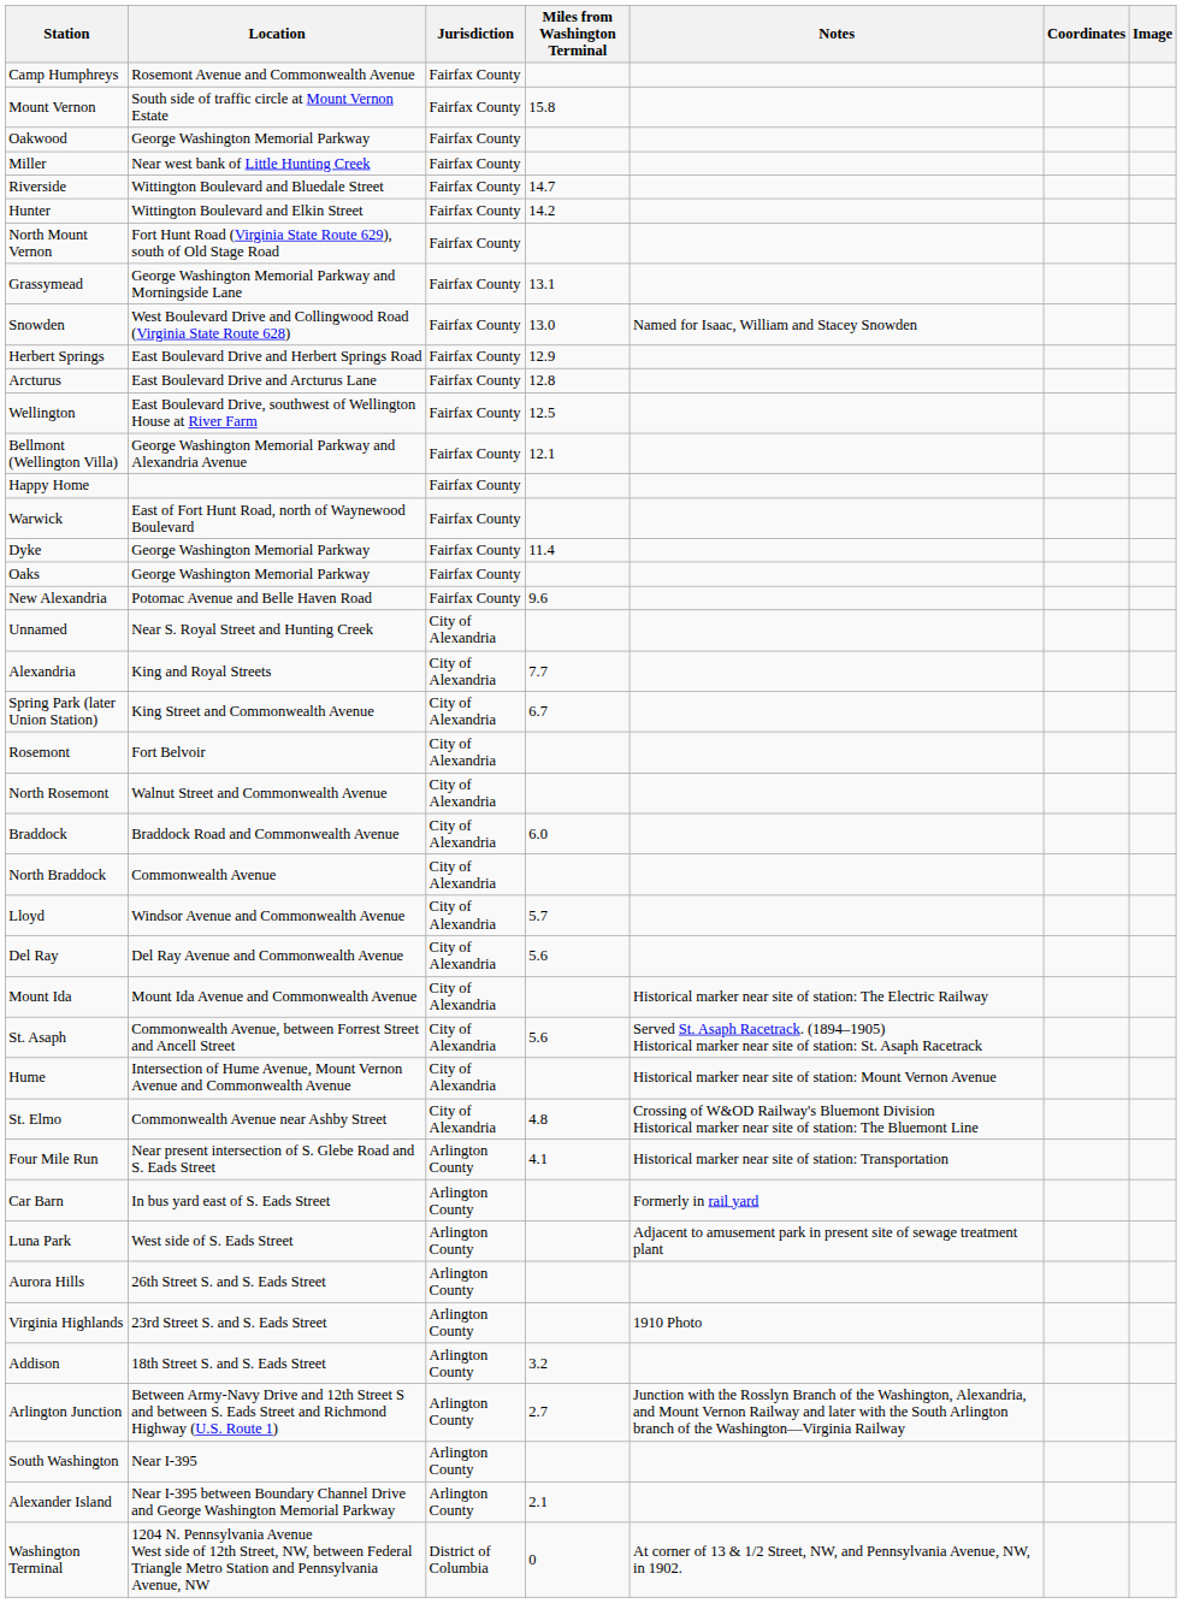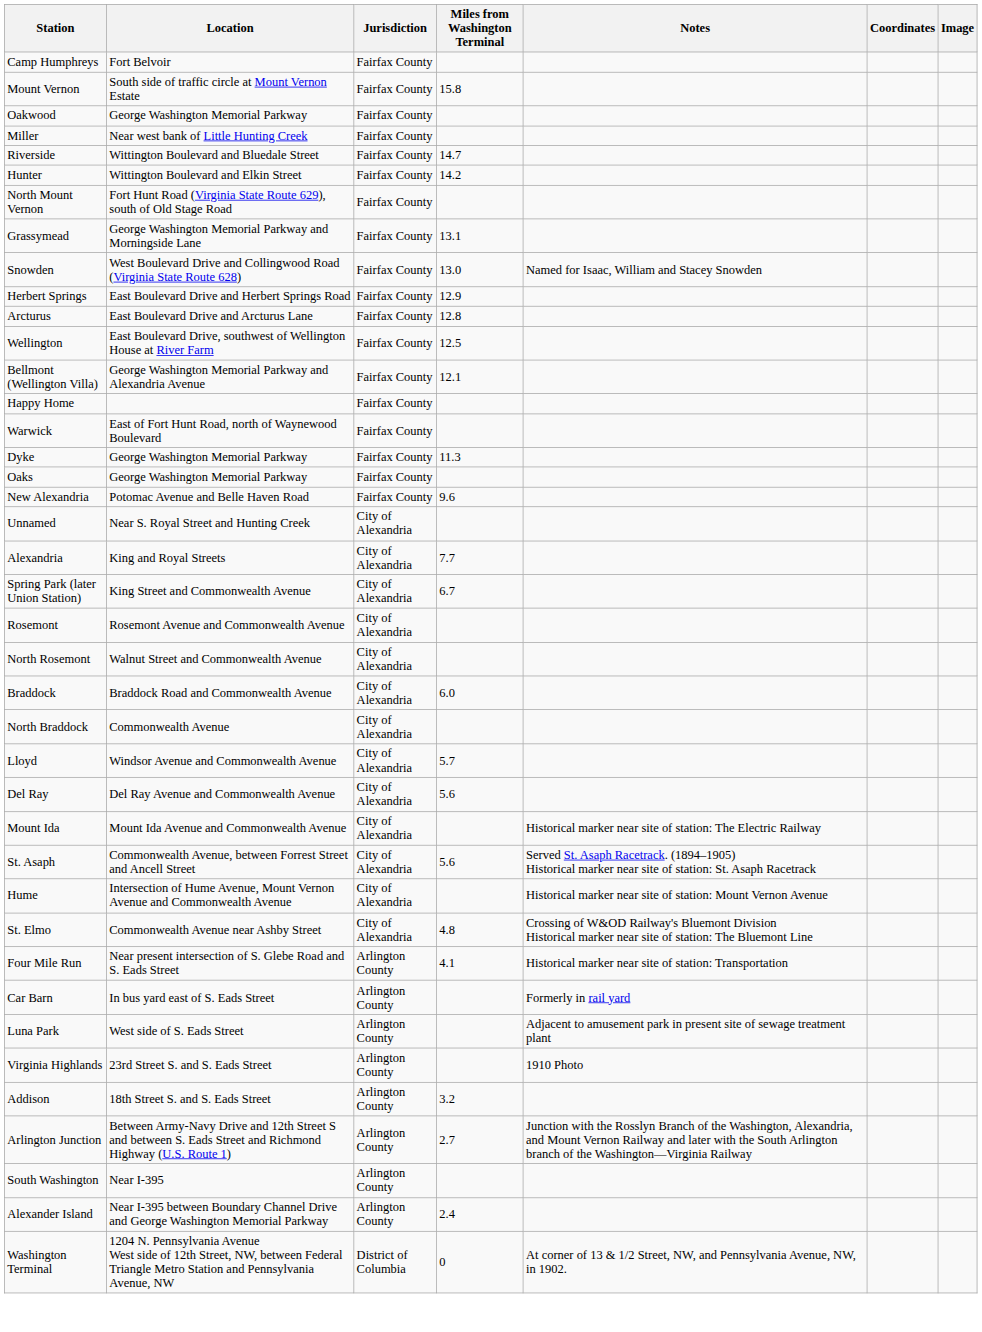 <table class="wikitable">
 <tr>
 <th>Station</th>
 <th>Location</th>
 <th>Jurisdiction</th>
 <th>Miles from <br>Washington Terminal</th>
 <th>Notes</th>
 <th>Coordinates</th>
 <th>Image</th>
 </tr>
 <tr>
 <td>Camp Humphreys</td>
-<td>Rosemont Avenue and Commonwealth Avenue</td>
+<td>Fort Belvoir</td>
 <td>Fairfax County</td>
 <td></td>
 <td></td>
 <td></td>
 <td></td>
 </tr>
 <tr>
 <td>Mount Vernon</td>
 <td>South side of traffic circle at <a href='#'>Mount Vernon</a> Estate</td>
 <td>Fairfax County</td>
 <td>15.8</td>
 <td></td>
 <td></td>
 <td></td>
 </tr>
 <tr>
 <td>Oakwood</td>
 <td>George Washington Memorial Parkway</td>
 <td>Fairfax County</td>
 <td></td>
 <td></td>
 <td></td>
 <td></td>
 </tr>
 <tr>
 <td>Miller</td>
 <td>Near west bank of <a href='#'>Little Hunting Creek</a></td>
 <td>Fairfax County</td>
 <td></td>
 <td></td>
 <td></td>
 <td></td>
 </tr>
 <tr>
 <td>Riverside</td>
 <td>Wittington Boulevard and Bluedale Street</td>
 <td>Fairfax County</td>
 <td>14.7</td>
 <td></td>
 <td><br></td>
 <td></td>
 </tr>
 <tr>
 <td>Hunter</td>
 <td>Wittington Boulevard and Elkin Street</td>
 <td>Fairfax County</td>
 <td>14.2</td>
 <td></td>
 <td></td>
 <td></td>
 </tr>
 <tr>
 <td>North Mount Vernon</td>
 <td>Fort Hunt Road (<a href='#'>Virginia State Route 629</a>), south of Old Stage Road</td>
 <td>Fairfax County</td>
 <td></td>
 <td></td>
 <td></td>
 <td></td>
 </tr>
 <tr>
 <td>Grassymead</td>
 <td>George Washington Memorial Parkway and Morningside Lane</td>
 <td>Fairfax County</td>
 <td>13.1</td>
 <td></td>
 <td></td>
 <td></td>
 </tr>
 <tr>
 <td>Snowden</td>
 <td>West Boulevard Drive and Collingwood Road (<a href='#'>Virginia State Route 628</a>)</td>
 <td>Fairfax County</td>
 <td>13.0</td>
 <td>Named for Isaac, William and Stacey Snowden</td>
 <td></td>
 <td></td>
 </tr>
 <tr>
 <td>Herbert Springs</td>
 <td>East Boulevard Drive and Herbert Springs Road</td>
 <td>Fairfax County</td>
 <td>12.9</td>
 <td></td>
 <td><br></td>
 <td></td>
 </tr>
 <tr>
 <td>Arcturus</td>
 <td>East Boulevard Drive and Arcturus Lane</td>
 <td>Fairfax County</td>
 <td>12.8</td>
 <td></td>
 <td><br></td>
 <td></td>
 </tr>
 <tr>
 <td>Wellington</td>
 <td>East Boulevard Drive, southwest of Wellington House at <a href='#'>River Farm</a></td>
 <td>Fairfax County</td>
 <td>12.5</td>
 <td></td>
 <td></td>
 <td></td>
 </tr>
 <tr>
 <td>Bellmont<br>(Wellington Villa)</td>
 <td>George Washington Memorial Parkway and Alexandria Avenue</td>
 <td>Fairfax County</td>
 <td>12.1</td>
 <td></td>
 <td></td>
 <td></td>
 </tr>
 <tr>
 <td>Happy Home</td>
 <td></td>
 <td>Fairfax County</td>
 <td></td>
 <td></td>
 <td></td>
 <td></td>
 </tr>
 <tr>
 <td>Warwick</td>
 <td>East of Fort Hunt Road, north of Waynewood Boulevard</td>
 <td>Fairfax County</td>
 <td></td>
 <td></td>
 <td></td>
 <td></td>
 </tr>
 <tr>
 <td>Dyke</td>
 <td>George Washington Memorial Parkway</td>
 <td>Fairfax County</td>
-<td>11.4</td>
+<td>11.3</td>
 <td></td>
 <td></td>
 <td></td>
 </tr>
 <tr>
 <td>Oaks</td>
 <td>George Washington Memorial Parkway</td>
 <td>Fairfax County</td>
 <td></td>
 <td></td>
 <td></td>
 <td></td>
 </tr>
 <tr>
 <td>New Alexandria</td>
 <td>Potomac Avenue and Belle Haven Road</td>
 <td>Fairfax County</td>
 <td>9.6</td>
 <td></td>
 <td></td>
 <td></td>
 </tr>
 <tr>
 <td>Unnamed</td>
 <td>Near S. Royal Street and Hunting Creek</td>
 <td>City of Alexandria</td>
 <td></td>
 <td></td>
 <td></td>
 <td></td>
 </tr>
 <tr>
 <td>Alexandria</td>
 <td>King and Royal Streets</td>
 <td>City of Alexandria</td>
 <td>7.7</td>
 <td></td>
 <td></td>
 <td></td>
 </tr>
 <tr>
 <td>Spring Park (later Union Station)</td>
 <td>King Street and Commonwealth Avenue</td>
 <td>City of Alexandria</td>
 <td>6.7</td>
 <td></td>
 <td></td>
 <td></td>
 </tr>
 <tr )>
 <td>Rosemont</td>
-<td>Fort Belvoir</td>
+<td>Rosemont Avenue and Commonwealth Avenue</td>
 <td>City of Alexandria</td>
 <td></td>
 <td></td>
 <td></td>
 <td></td>
 </tr>
 <tr>
 <td>North Rosemont</td>
 <td>Walnut Street and Commonwealth Avenue</td>
 <td>City of Alexandria</td>
 <td></td>
 <td></td>
 <td></td>
 <td></td>
 </tr>
 <tr>
 <td>Braddock</td>
 <td>Braddock Road and Commonwealth Avenue</td>
 <td>City of Alexandria</td>
 <td>6.0</td>
 <td></td>
 <td></td>
 <td></td>
 </tr>
 <tr>
 <td>North Braddock</td>
 <td>Commonwealth Avenue</td>
 <td>City of Alexandria</td>
 <td></td>
 <td></td>
 <td></td>
 <td></td>
 </tr>
 <tr>
 <td>Lloyd</td>
 <td>Windsor Avenue and Commonwealth Avenue</td>
 <td>City of Alexandria</td>
 <td>5.7</td>
 <td></td>
 <td></td>
 <td></td>
 </tr>
 <tr>
 <td>Del Ray</td>
 <td>Del Ray Avenue and Commonwealth Avenue</td>
 <td>City of Alexandria</td>
 <td>5.6</td>
 <td></td>
 <td></td>
 <td></td>
 </tr>
 <tr>
 <td>Mount Ida</td>
 <td>Mount Ida Avenue and Commonwealth Avenue</td>
 <td>City of Alexandria</td>
 <td></td>
 <td>Historical marker near site of station: The Electric Railway</td>
 <td></td>
 <td></td>
 </tr>
 <tr>
 <td>St. Asaph</td>
 <td>Commonwealth Avenue, between Forrest Street and Ancell Street</td>
 <td>City of Alexandria</td>
 <td>5.6</td>
 <td>Served <a href='#'>St. Asaph Racetrack</a>. (1894–1905)<br> Historical marker near site of station: St. Asaph Racetrack</td>
 <td><br></td>
 <td></td>
 </tr>
 <tr>
 <td>Hume</td>
 <td>Intersection of Hume Avenue, Mount Vernon Avenue and Commonwealth Avenue</td>
 <td>City of Alexandria</td>
 <td></td>
 <td>Historical marker near site of station: Mount Vernon Avenue</td>
 <td></td>
 <td></td>
 </tr>
 <tr>
 <td>St. Elmo</td>
 <td>Commonwealth Avenue near Ashby Street</td>
 <td>City of Alexandria</td>
 <td>4.8</td>
 <td>Crossing of W&OD Railway's Bluemont Division<br>Historical marker near site of station: The Bluemont Line</td>
 <td></td>
 <td></td>
 </tr>
 <tr>
 <td>Four Mile Run</td>
 <td>Near present intersection of S. Glebe Road and S. Eads Street</td>
 <td>Arlington County</td>
 <td>4.1</td>
 <td>Historical marker near site of station: Transportation</td>
 <td></td>
 <td></td>
 </tr>
 <tr>
 <td>Car Barn</td>
 <td>In bus yard east of S. Eads Street</td>
 <td>Arlington County</td>
 <td></td>
 <td>Formerly in <a href='#'>rail yard</a></td>
 <td></td>
 <td></td>
 </tr>
 <tr>
 <td>Luna Park</td>
 <td>West side of S. Eads Street</td>
 <td>Arlington County</td>
 <td></td>
 <td>Adjacent to amusement park in present site of sewage treatment plant</td>
 <td></td>
 <td></td>
 </tr>
 <tr>
-<td>Aurora Hills</td>
-<td>26th Street S. and S. Eads Street</td>
-<td>Arlington County</td>
-<td></td>
-<td></td>
-<td></td>
-<td></td>
-</tr>
-<tr>
 <td>Virginia Highlands</td>
 <td>23rd Street S. and S. Eads Street</td>
 <td>Arlington County</td>
 <td></td>
 <td>1910 Photo</td>
 <td></td>
 <td></td>
 </tr>
 <tr>
 <td>Addison</td>
 <td>18th Street S. and S. Eads Street</td>
 <td>Arlington County</td>
 <td>3.2</td>
 <td></td>
 <td></td>
 <td></td>
 </tr>
 <tr>
 <td>Arlington Junction</td>
 <td>Between Army-Navy Drive and 12th Street S and between S. Eads Street and Richmond Highway (<a href='#'>U.S. Route 1</a>)</td>
 <td>Arlington County</td>
 <td>2.7</td>
 <td>Junction with the Rosslyn Branch of the Washington, Alexandria, and Mount Vernon Railway and later with the South Arlington branch of the Washington—Virginia Railway</td>
 <td></td>
 <td></td>
 </tr>
 <tr>
 <td>South Washington</td>
 <td>Near I-395</td>
 <td>Arlington County</td>
 <td></td>
 <td></td>
 <td></td>
 <td></td>
 </tr>
 <tr>
 <td>Alexander Island</td>
 <td>Near I-395 between Boundary Channel Drive and George Washington Memorial Parkway</td>
 <td>Arlington County</td>
-<td>2.1</td>
+<td>2.4</td>
 <td></td>
 <td></td>
 <td></td>
 </tr>
 <tr>
 <td>Washington Terminal</td>
 <td>1204 N. Pennsylvania Avenue<br>West side of 12th Street, NW, between Federal Triangle Metro Station and Pennsylvania Avenue, NW</td>
 <td>District of Columbia</td>
 <td>0</td>
 <td>At corner of 13 & 1/2 Street, NW, and Pennsylvania Avenue, NW, in 1902.</td>
 <td></td>
 <td></td>
 </tr>
 </table>
